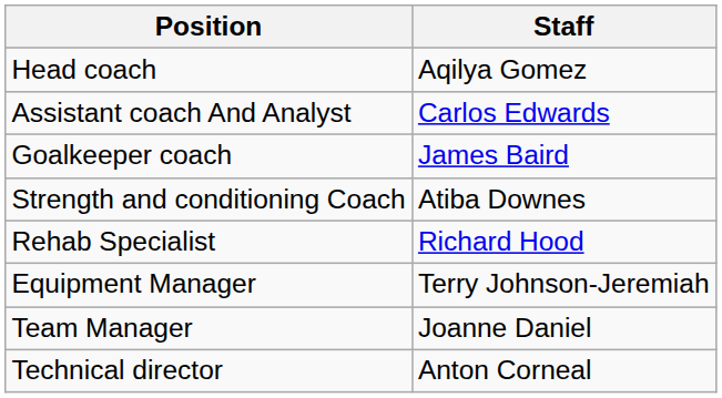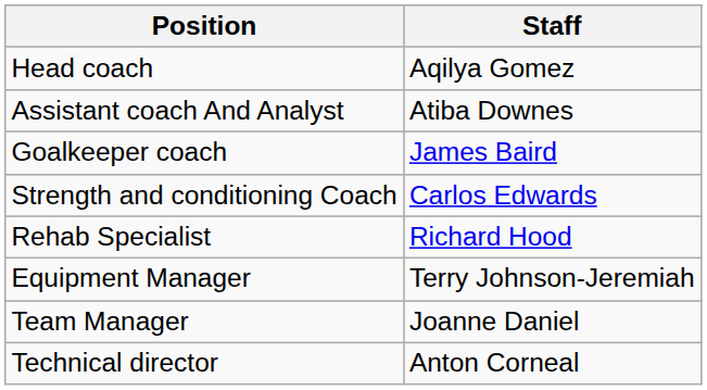 <table class="wikitable">
 <tr>
 <th>Position</th>
 <th>Staff</th>
 </tr>
 <tr>
 <td>Head coach</td>
 <td> Aqilya Gomez</td>
 </tr>
 <tr>
 <td>Assistant coach And Analyst</td>
-<td> <a href='#'>Carlos Edwards</a></td>
+<td> Atiba Downes</td>
 </tr>
 <tr>
 <td>Goalkeeper coach</td>
 <td> <a href='#'>James Baird</a></td>
 </tr>
 <tr>
 <td>Strength and conditioning Coach</td>
-<td> Atiba Downes</td>
+<td> <a href='#'>Carlos Edwards</a></td>
 </tr>
 <tr>
 <td>Rehab Specialist</td>
 <td> <a href='#'>Richard Hood</a></td>
 </tr>
 <tr>
 <td>Equipment Manager</td>
 <td> Terry Johnson-Jeremiah</td>
 </tr>
 <tr>
 <td>Team Manager</td>
 <td> Joanne Daniel</td>
 </tr>
 <tr>
 <td>Technical director</td>
 <td> Anton Corneal</td>
 </tr>
 </table>
